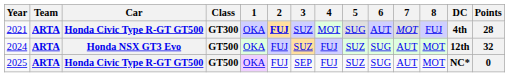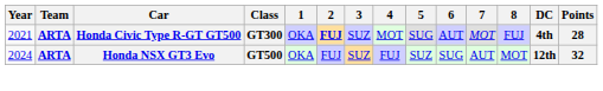 <table class="wikitable" style="text-align:center; font-size:85%">
 <tr>
 <th>Year</th>
 <th>Team</th>
 <th>Car</th>
 <th>Class</th>
 <th>1</th>
 <th>2</th>
 <th>3</th>
 <th>4</th>
 <th>5</th>
 <th>6</th>
 <th>7</th>
 <th>8</th>
 <th>DC</th>
 <th>Points</th>
 </tr>
 <tr>
 <td><a href='#'>2021</a></td>
 <th><a href='#'>ARTA</a></th>
 <th><a href='#'>Honda Civic Type R-GT GT500</a></th>
 <th>GT300</th>
 <td style="background:#CFCFFF;"><a href='#'>OKA</a><br></td>
 <td style="background:#FFDF9F;"><strong><a href='#'>FUJ</a><br></strong></td>
 <td style="background:#CFCFFF;"><a href='#'>SUZ</a><br></td>
 <td style="background:#DFFFDF;"><a href='#'>MOT</a><br></td>
 <td style="background:#DFDFDF;"><a href='#'>SUG</a><br></td>
 <td style="background:#CFCFFF;"><a href='#'>AUT</a><br></td>
 <td style="background:#DFDFDF;"><em><a href='#'>MOT</a></em><br></td>
 <td style="background:#CFCFFF;"><a href='#'>FUJ</a><br></td>
 <th>4th</th>
 <th>28</th>
 </tr>
 <tr>
 <td><a href='#'>2024</a></td>
 <th><a href='#'>ARTA</a></th>
 <th nowrap><a href='#'>Honda NSX GT3 Evo</a></th>
 <th>GT500</th>
 <td style="background:#DFFFDF;"><a href='#'>OKA</a><br></td>
 <td style="background:#CFCFFF;"><a href='#'>FUJ</a><br></td>
 <td style="background:#FFDF9F;"><a href='#'>SUZ</a><br></td>
 <td style="background:#CFCFFF;"><a href='#'>FUJ</a><br></td>
 <td style="background:#DFFFDF;"><a href='#'>SUZ</a><br></td>
 <td style="background:#DFFFDF;"><a href='#'>SUG</a><br></td>
 <td style="background:#DFFFDF;"><a href='#'>AUT</a><br></td>
 <td style="background:#DFFFDF;"><a href='#'>MOT</a><br></td>
 <th>12th</th>
 <th>32</th>
 </tr>
-<tr>
-<td><a href='#'>2025</a></td>
-<th><a href='#'>ARTA</a></th>
-<th><a href='#'>Honda Civic Type R-GT GT500</a></th>
-<th>GT500</th>
-<td style="background:#EFCFFF;"><a href='#'>OKA</a><br></td>
-<td style="background:#;"><a href='#'>FUJ</a><br></td>
-<td style="background:#;"><a href='#'>SEP</a><br></td>
-<td style="background:#;"><a href='#'>FUJ</a><br></td>
-<td style="background:#;"><a href='#'>SUZ</a><br></td>
-<td style="background:#;"><a href='#'>SUG</a><br></td>
-<td style="background:#;"><a href='#'>AUT</a><br></td>
-<td style="background:#;"><a href='#'>MOT</a><br></td>
-<th>NC*</th>
-<th>0</th>
-</tr>
 </table>
